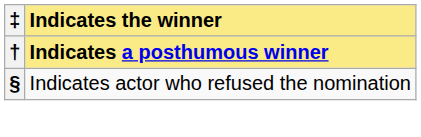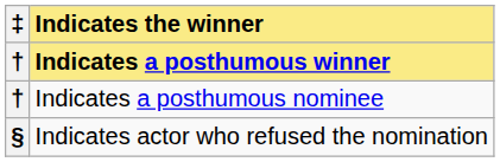 <table class="wikitable">
 <tr>
 <th scope="row" style="text-align:center" style="background:#FAEB86;">‡</th>
 <td style="background:#FAEB86;"><strong>Indicates the winner</strong></td>
 </tr>
 <tr>
 <th scope="row" style="text-align:center" style="background:#FAEB86;">†</th>
 <td style="background:#FAEB86;"><strong>Indicates <a href='#'>a posthumous winner</a></strong></td>
 </tr>
 <tr>
+<th scope="row" style="text-align:center">†</th>
+<td>Indicates <a href='#'>a posthumous nominee</a></td>
+</tr>
+<tr>
 <th scope="row" style="text-align:center">§</th>
 <td>Indicates actor who refused the nomination</td>
 </tr>
 </table>
